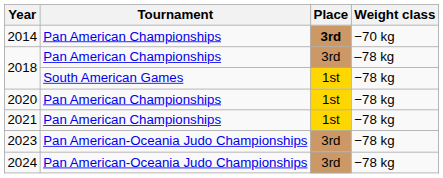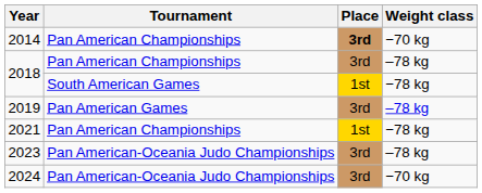 <table class=wikitable>
 <tr>
 <th>Year</th>
 <th>Tournament</th>
 <th>Place</th>
 <th>Weight class</th>
 </tr>
 <tr>
 <td>2014</td>
 <td><a href='#'>Pan American Championships</a></td>
 <td bgcolor="cc9966" align="center"><strong>3rd</strong></td>
 <td>−70 kg</td>
 </tr>
 <tr>
 <td rowspan=2>2018</td>
 <td><a href='#'>Pan American Championships</a></td>
 <td bgcolor="cc9966" align="center">3rd</td>
 <td>–78 kg</td>
 </tr>
 <tr>
 <td><a href='#'>South American Games</a></td>
 <td bgcolor="gold" align="center">1st</td>
 <td>−78 kg</td>
 </tr>
 <tr>
-<td>2020</td>
-<td><a href='#'>Pan American Championships</a></td>
-<td bgcolor="gold" align="center">1st</td>
-<td>−78 kg</td>
+<td>2019</td>
+<td><a href='#'>Pan American Games</a></td>
+<td bgcolor="cc9966" align="center">3rd</td>
+<td><a href='#'>–78 kg</a></td>
 </tr>
 <tr>
 <td>2021</td>
 <td><a href='#'>Pan American Championships</a></td>
 <td bgcolor="gold" align="center">1st</td>
 <td>−78 kg</td>
 </tr>
 <tr>
 <td>2023</td>
 <td><a href='#'>Pan American-Oceania Judo Championships</a></td>
 <td bgcolor="cc9966" align="center">3rd</td>
-<td>−78 kg</td>
+<td>–78 kg</td>
 </tr>
 <tr>
 <td>2024</td>
 <td><a href='#'>Pan American-Oceania Judo Championships</a></td>
 <td bgcolor="cc9966" align="center">3rd</td>
-<td>−78 kg</td>
+<td>−70 kg</td>
 </tr>
 </table>
